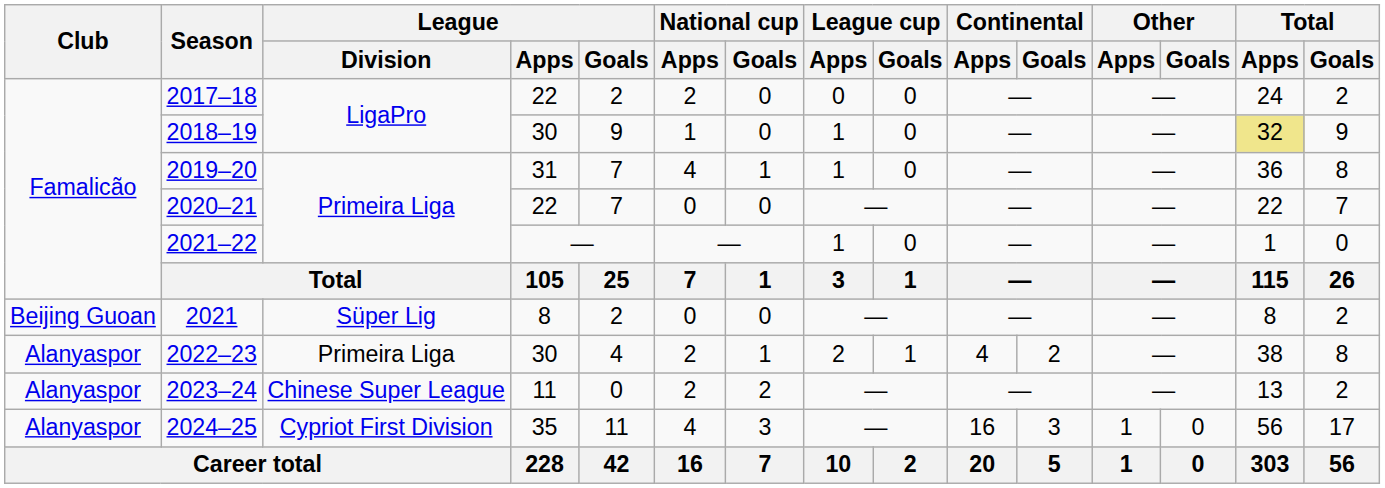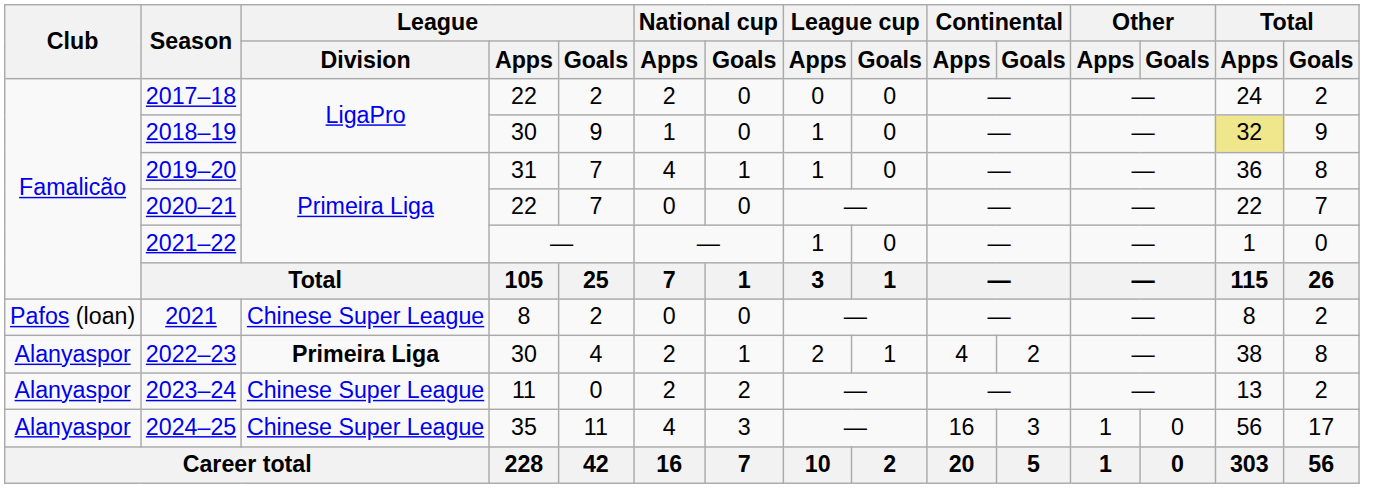 <table class="wikitable" style="text-align: center;">
 <tr>
 <th rowspan="2">Club</th>
 <th rowspan="2">Season</th>
 <th colspan="3">League</th>
 <th colspan="2">National cup</th>
 <th colspan="2">League cup</th>
 <th colspan="2">Continental</th>
 <th colspan="2">Other</th>
 <th colspan="2">Total</th>
 </tr>
 <tr>
 <th>Division</th>
 <th>Apps</th>
 <th>Goals</th>
 <th>Apps</th>
 <th>Goals</th>
 <th>Apps</th>
 <th>Goals</th>
 <th>Apps</th>
 <th>Goals</th>
 <th>Apps</th>
 <th>Goals</th>
 <th>Apps</th>
 <th>Goals</th>
 </tr>
 <tr>
 <td rowspan="6"><a href='#'>Famalicão</a></td>
 <td><a href='#'>2017–18</a></td>
 <td rowspan="2"><a href='#'>LigaPro</a></td>
 <td>22</td>
 <td>2</td>
 <td>2</td>
 <td>0</td>
 <td>0</td>
 <td>0</td>
 <td colspan="2">—</td>
 <td colspan="2">—</td>
 <td>24</td>
 <td>2</td>
 </tr>
 <tr>
 <td><a href='#'>2018–19</a></td>
 <td>30</td>
 <td>9</td>
 <td>1</td>
 <td>0</td>
 <td>1</td>
 <td>0</td>
 <td colspan="2">—</td>
 <td colspan="2">—</td>
 <td style="background: khaki;">32</td>
 <td>9</td>
 </tr>
 <tr>
 <td><a href='#'>2019–20</a></td>
 <td rowspan="3"><a href='#'>Primeira Liga</a></td>
 <td>31</td>
 <td>7</td>
 <td>4</td>
 <td>1</td>
 <td>1</td>
 <td>0</td>
 <td colspan="2">—</td>
 <td colspan="2">—</td>
 <td>36</td>
 <td>8</td>
 </tr>
 <tr>
 <td><a href='#'>2020–21</a></td>
 <td>22</td>
 <td>7</td>
 <td>0</td>
 <td>0</td>
 <td colspan="2">—</td>
 <td colspan="2">—</td>
 <td colspan="2">—</td>
 <td>22</td>
 <td>7</td>
 </tr>
 <tr>
 <td><a href='#'>2021–22</a></td>
 <td colspan="2">—</td>
 <td colspan="2">—</td>
 <td>1</td>
 <td>0</td>
 <td colspan="2">—</td>
 <td colspan="2">—</td>
 <td>1</td>
 <td>0</td>
 </tr>
 <tr>
 <th colspan=2>Total</th>
 <th>105</th>
 <th>25</th>
 <th>7</th>
 <th>1</th>
 <th>3</th>
 <th>1</th>
 <th colspan="2">—</th>
 <th colspan="2">—</th>
 <th>115</th>
 <th>26</th>
 </tr>
 <tr>
-<td><a href='#'>Beijing Guoan</a></td>
+<td><a href='#'>Pafos</a> (loan)</td>
 <td><a href='#'>2021</a></td>
-<td><a href='#'>Süper Lig</a></td>
+<td><a href='#'>Chinese Super League</a></td>
 <td>8</td>
 <td>2</td>
 <td>0</td>
 <td>0</td>
 <td colspan="2">—</td>
 <td colspan="2">—</td>
 <td colspan="2">—</td>
 <td>8</td>
 <td>2</td>
 </tr>
 <tr>
 <td><a href='#'>Alanyaspor</a></td>
 <td><a href='#'>2022–23</a></td>
-<td>Primeira Liga</td>
+<td><strong>Primeira Liga</strong></td>
 <td>30</td>
 <td>4</td>
 <td>2</td>
 <td>1</td>
 <td>2</td>
 <td>1</td>
 <td>4</td>
 <td>2</td>
 <td colspan="2">—</td>
 <td>38</td>
 <td>8</td>
 </tr>
 <tr>
 <td><a href='#'>Alanyaspor</a></td>
 <td><a href='#'>2023–24</a></td>
 <td><a href='#'>Chinese Super League</a></td>
 <td>11</td>
 <td>0</td>
 <td>2</td>
 <td>2</td>
 <td colspan="2">—</td>
 <td colspan="2">—</td>
 <td colspan="2">—</td>
 <td>13</td>
 <td>2</td>
 </tr>
 <tr>
 <td><a href='#'>Alanyaspor</a></td>
 <td><a href='#'>2024–25</a></td>
-<td><a href='#'>Cypriot First Division</a></td>
+<td><a href='#'>Chinese Super League</a></td>
 <td>35</td>
 <td>11</td>
 <td>4</td>
 <td>3</td>
 <td colspan="2">—</td>
 <td>16</td>
 <td>3</td>
 <td>1</td>
 <td>0</td>
 <td>56</td>
 <td>17</td>
 </tr>
 <tr>
 <th colspan=3>Career total</th>
 <th>228</th>
 <th>42</th>
 <th>16</th>
 <th>7</th>
 <th>10</th>
 <th>2</th>
 <th>20</th>
 <th>5</th>
 <th>1</th>
 <th>0</th>
 <th>303</th>
 <th>56</th>
 </tr>
 </table>
